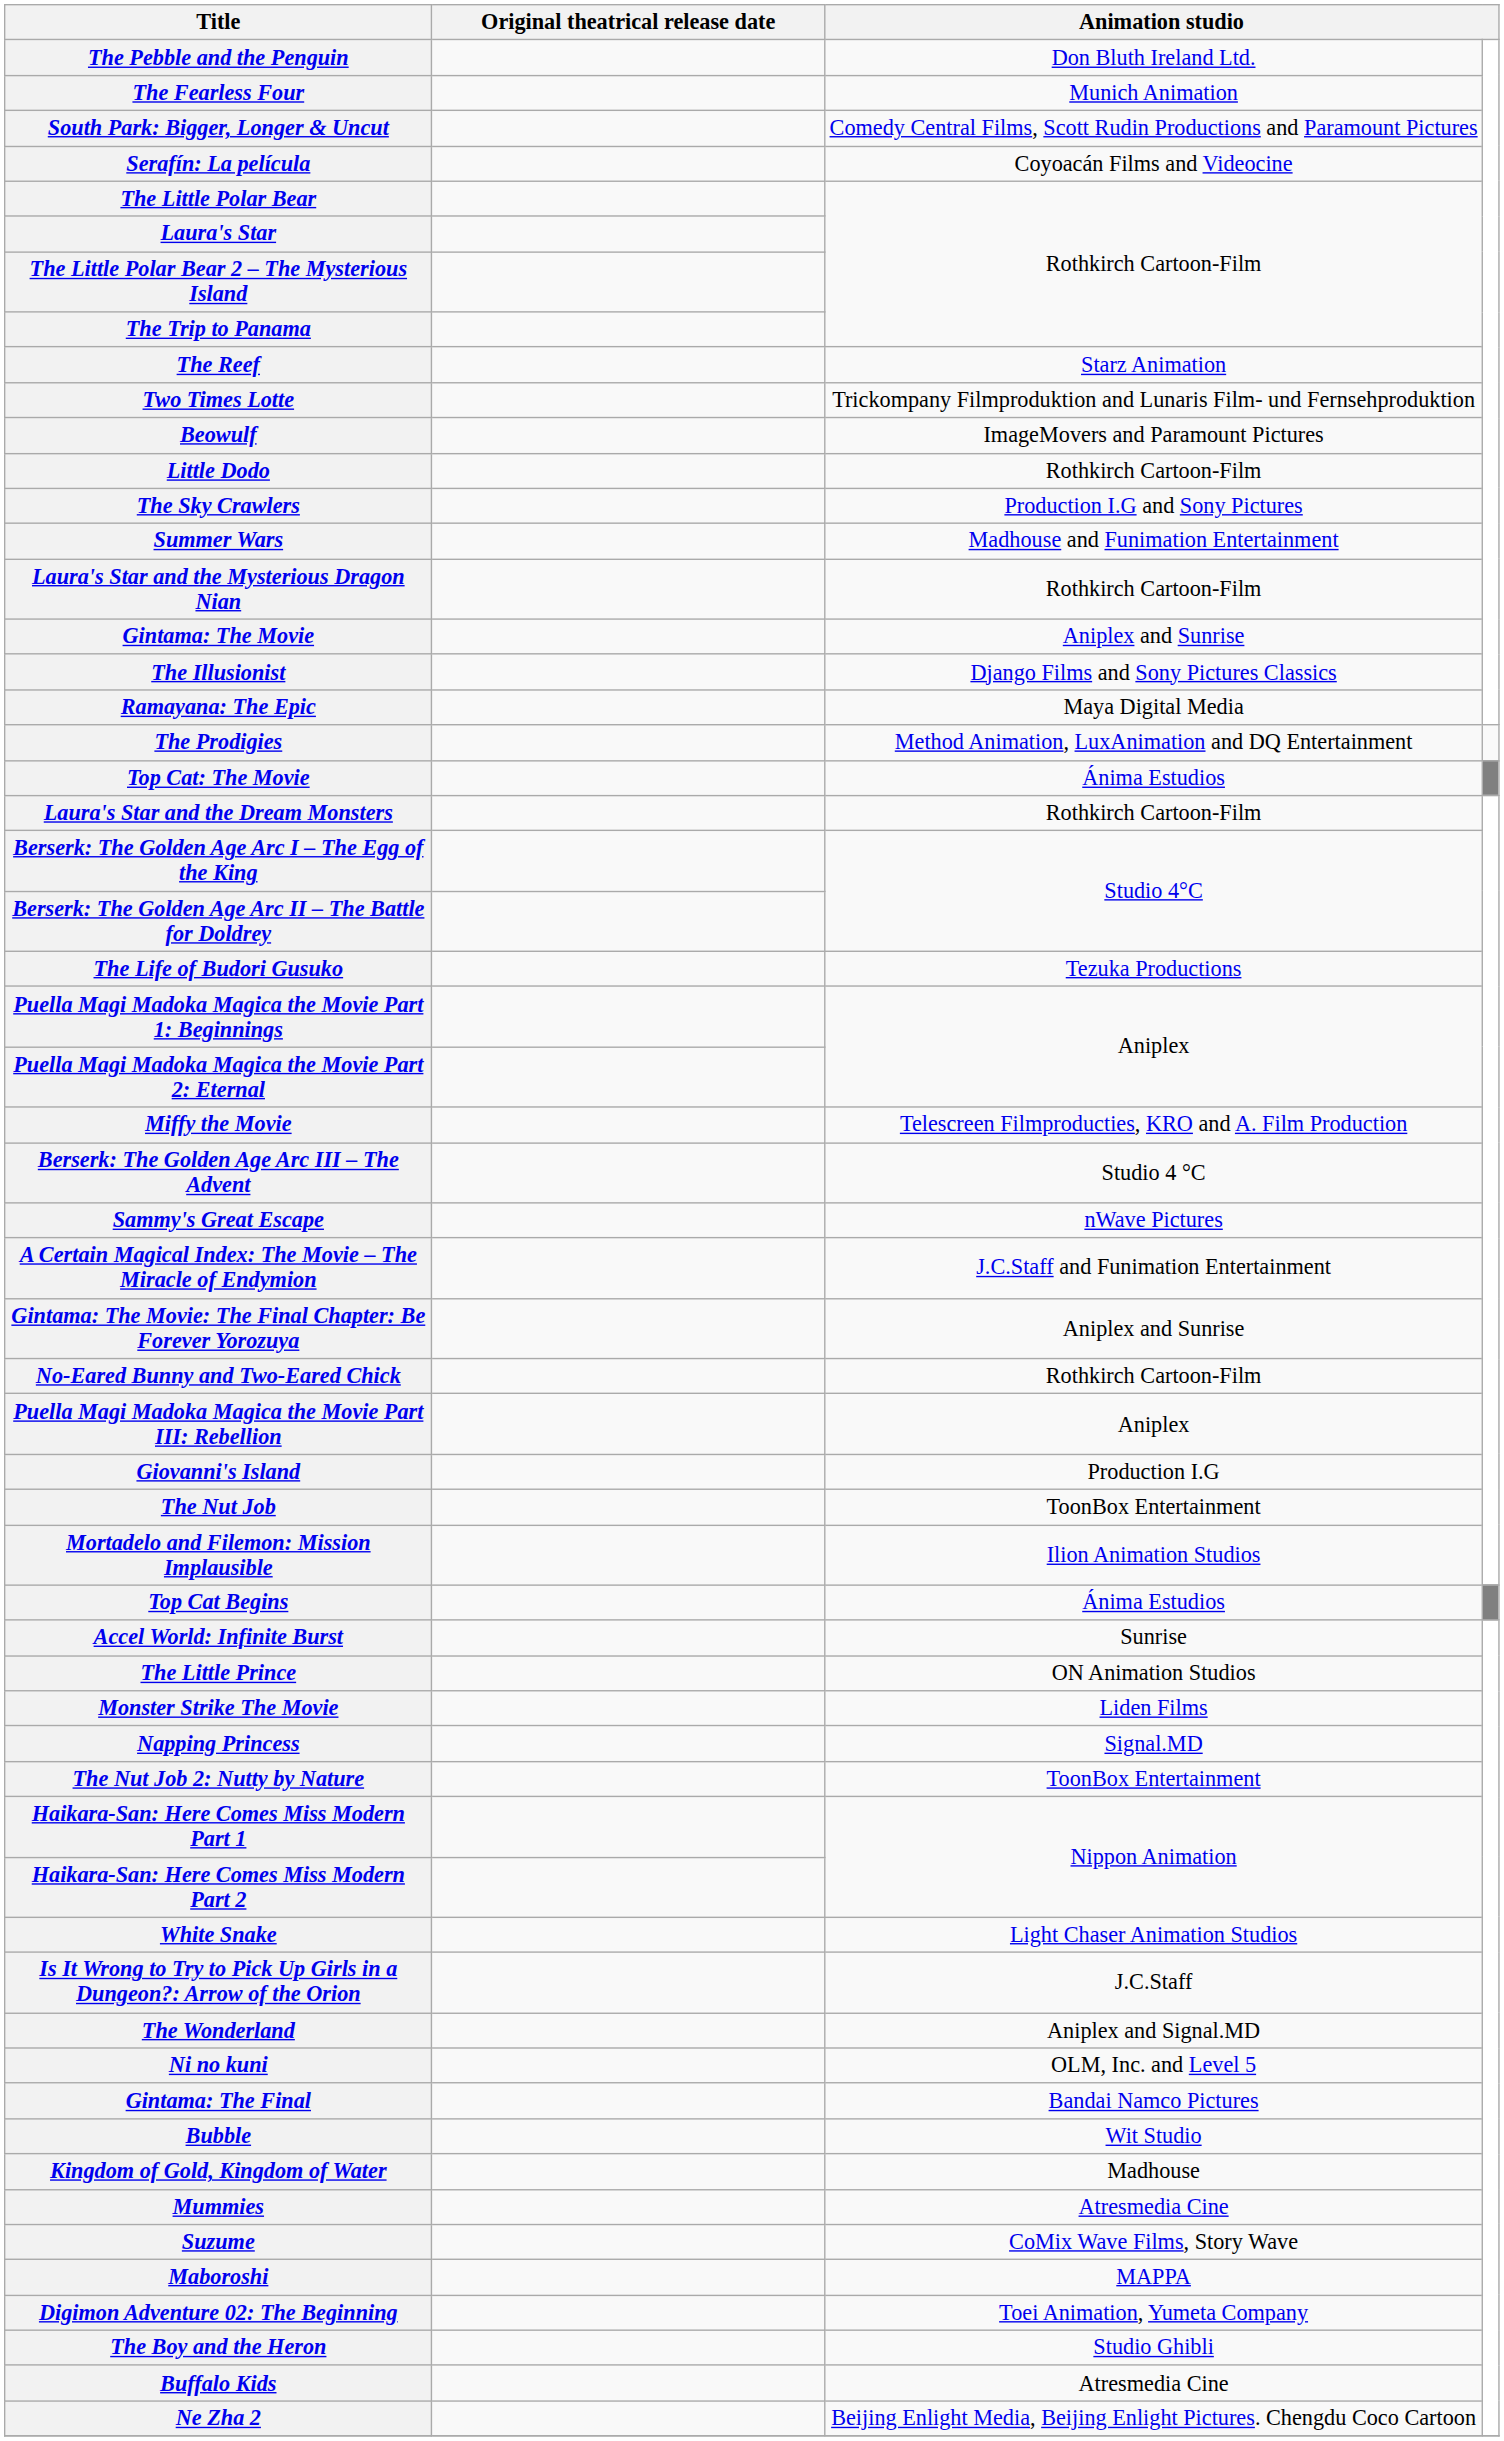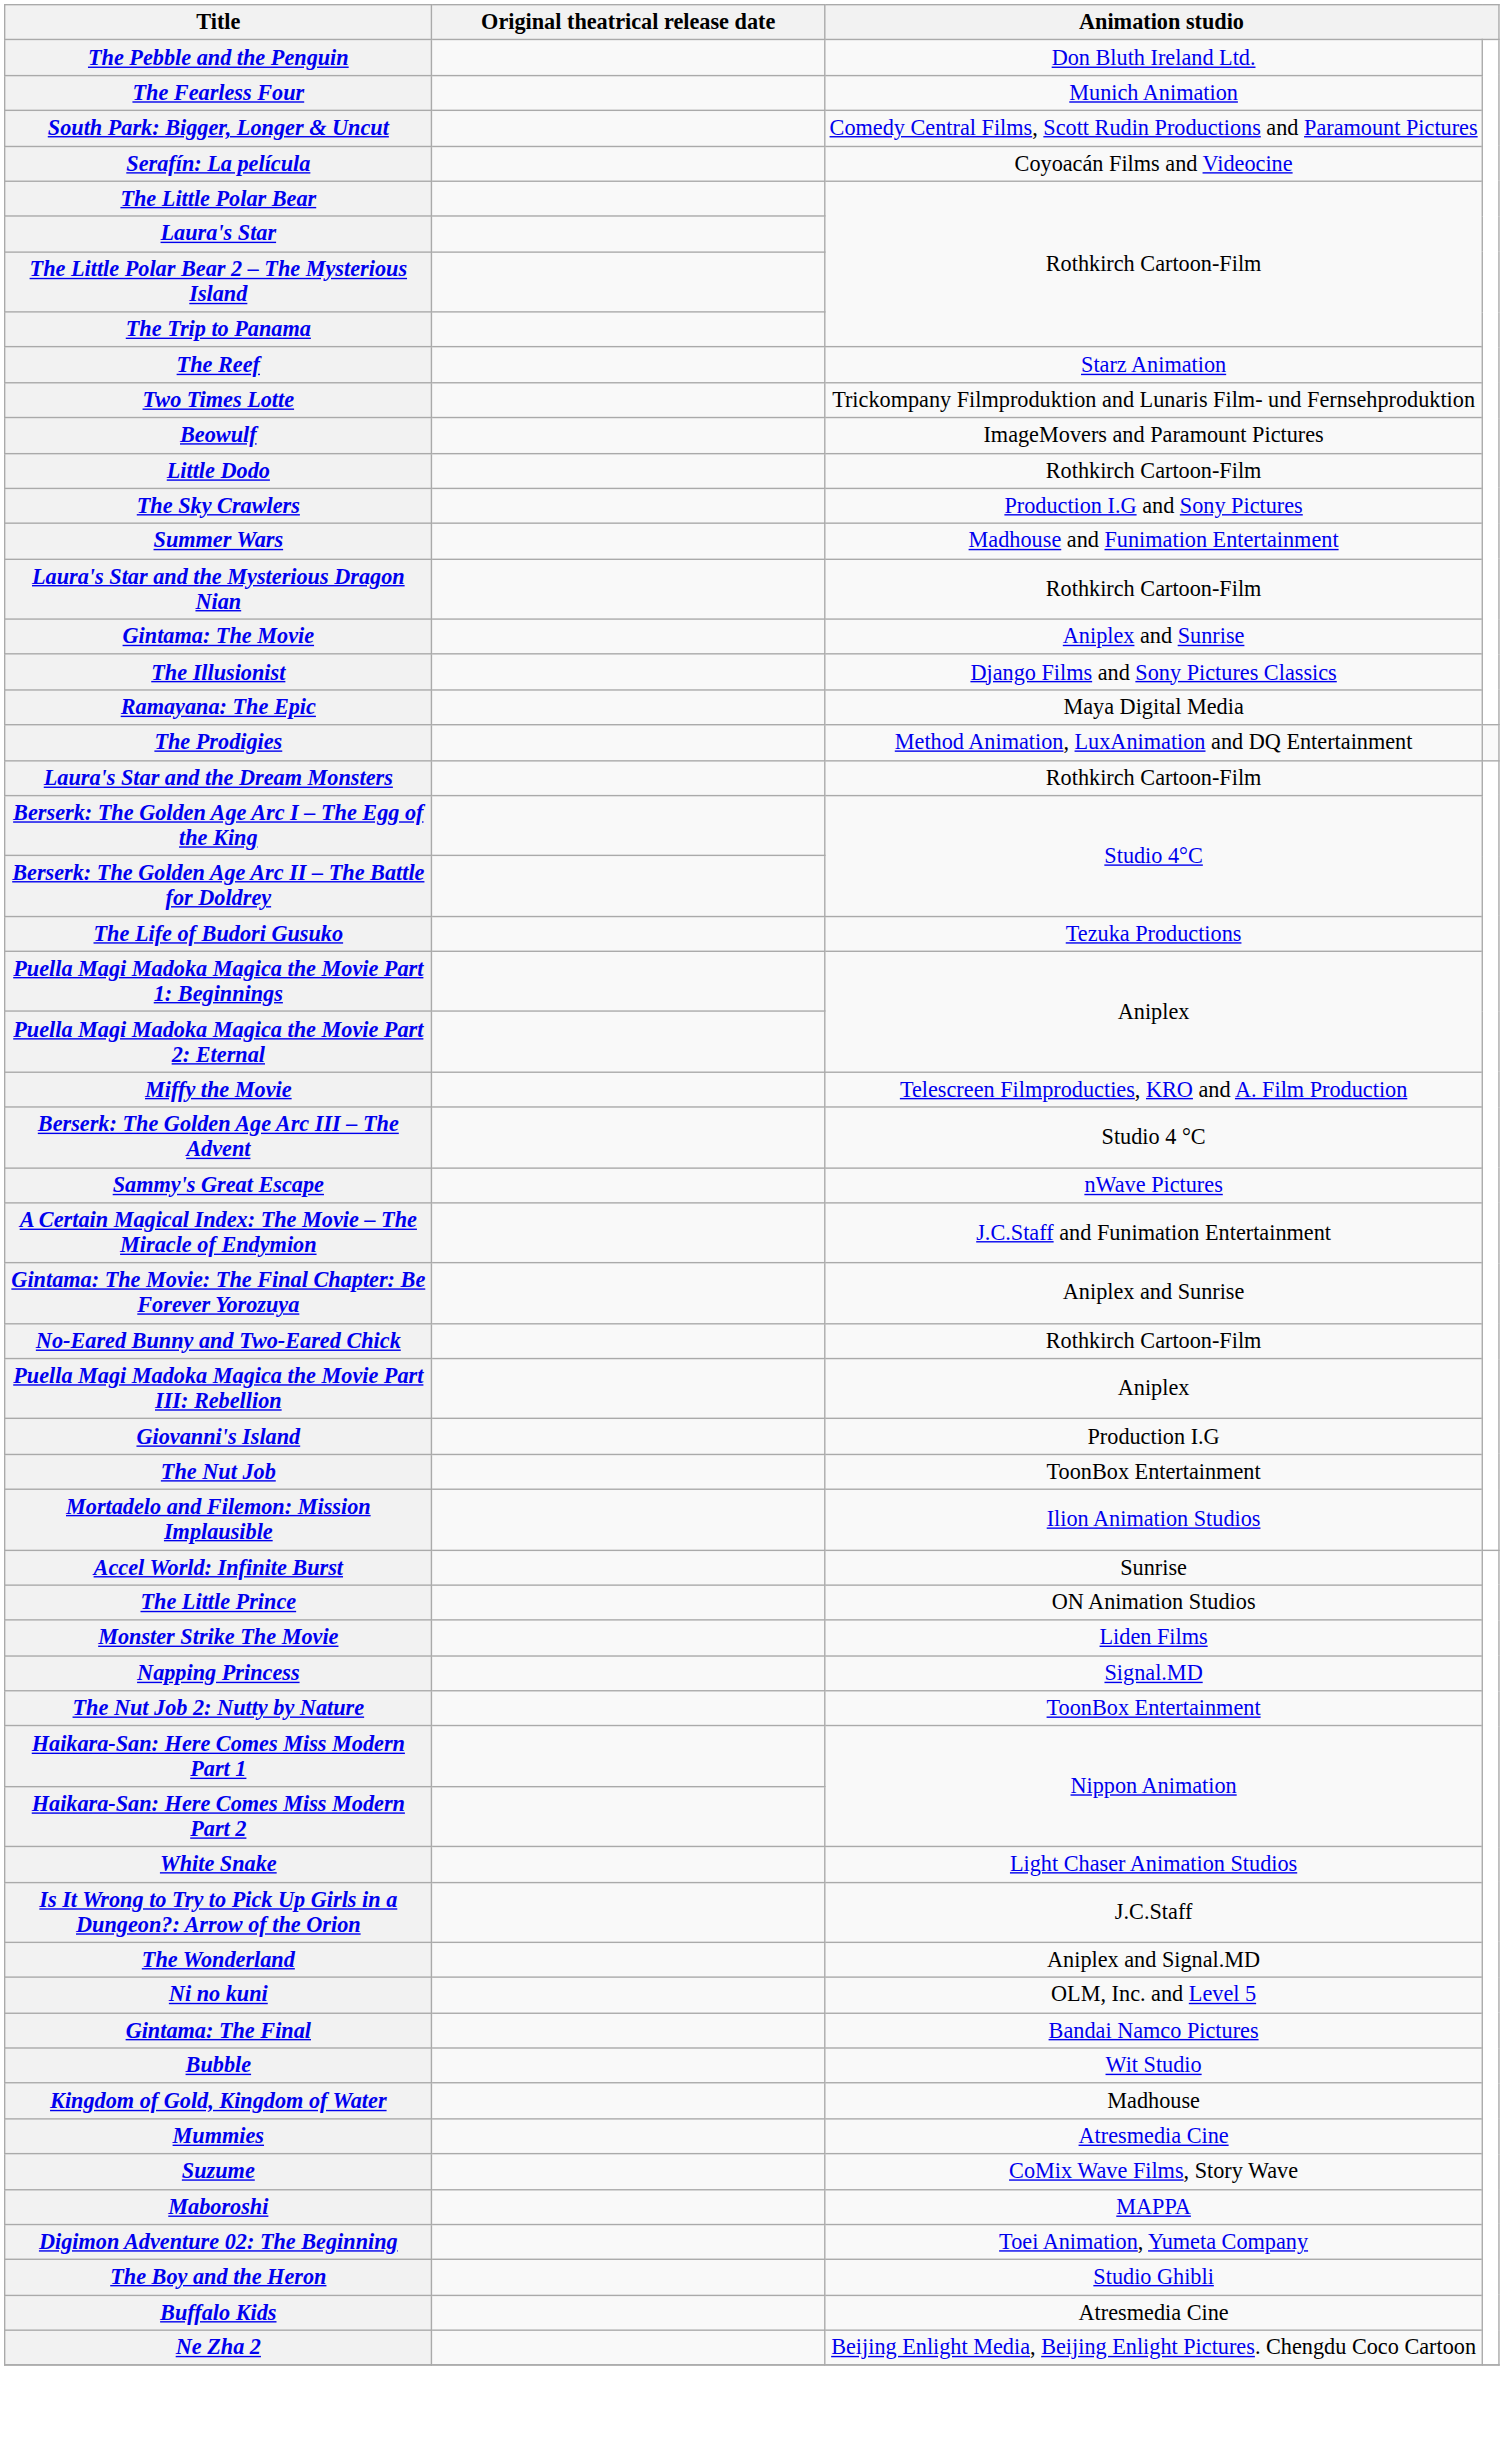 <table class="wikitable sortable plainrowheaders">
 <tr style="color:black">
 <th scope="col" style="width:300px;">Title</th>
 <th scope="col" style="width:275px;">Original theatrical release date</th>
 <th colspan="2" scope="col" style="padding:0 8px; width:225px;">Animation studio</th>
 </tr>
 <tr>
 <th scope="row"><em><a href='#'>The Pebble and the Penguin</a></em></th>
 <td></td>
 <td style="text-align:center;"><a href='#'>Don Bluth Ireland Ltd.</a></td>
 <td rowspan="18" style="background:white; "> </td>
 </tr>
 <tr>
 <th scope="row"><em><a href='#'>The Fearless Four</a></em></th>
 <td></td>
 <td style="text-align:center;"><a href='#'>Munich Animation</a></td>
 </tr>
 <tr>
 <th scope="row"><em><a href='#'>South Park: Bigger, Longer & Uncut</a></em></th>
 <td></td>
 <td style="text-align:center;"><a href='#'>Comedy Central Films</a>, <a href='#'>Scott Rudin Productions</a> and <a href='#'>Paramount Pictures</a></td>
 </tr>
 <tr>
 <th scope="row"><em><a href='#'>Serafín: La película</a></em></th>
 <td></td>
 <td style="text-align:center;">Coyoacán Films and <a href='#'>Videocine</a></td>
 </tr>
 <tr>
 <th scope="row"><em><a href='#'>The Little Polar Bear</a></em></th>
 <td> </td>
 <td rowspan="4" style="text-align:center;">Rothkirch Cartoon-Film</td>
 </tr>
 <tr>
 <th scope="row"><em><a href='#'>Laura's Star</a></em></th>
 <td> </td>
 </tr>
 <tr>
 <th scope="row"><em><a href='#'>The Little Polar Bear 2 – The Mysterious Island</a></em></th>
 <td> </td>
 </tr>
 <tr>
 <th scope="row"><em><a href='#'>The Trip to Panama</a></em></th>
 <td> </td>
 </tr>
 <tr>
 <th scope="row"><em><a href='#'>The Reef</a></em></th>
 <td> </td>
 <td style="text-align:center;"><a href='#'>Starz Animation</a></td>
 </tr>
 <tr>
 <th scope="row"><em><a href='#'>Two Times Lotte</a></em></th>
 <td></td>
 <td style="text-align:center;">Trickompany Filmproduktion and Lunaris Film- und Fernsehproduktion</td>
 </tr>
 <tr>
 <th scope="row"><em><a href='#'>Beowulf</a></em></th>
 <td> </td>
 <td style="text-align:center;">ImageMovers and Paramount Pictures</td>
 </tr>
 <tr>
 <th scope="row"><em><a href='#'>Little Dodo</a></em></th>
 <td></td>
 <td style="text-align:center;">Rothkirch Cartoon-Film</td>
 </tr>
 <tr>
 <th scope="row"><em><a href='#'>The Sky Crawlers</a></em></th>
 <td> </td>
 <td style="text-align:center;"><a href='#'>Production I.G</a> and <a href='#'>Sony Pictures</a></td>
 </tr>
 <tr>
 <th scope="row"><em><a href='#'>Summer Wars</a></em></th>
 <td> </td>
 <td style="text-align:center;"><a href='#'>Madhouse</a> and <a href='#'>Funimation Entertainment</a></td>
 </tr>
 <tr>
 <th scope="row"><em><a href='#'>Laura's Star and the Mysterious Dragon Nian</a></em></th>
 <td></td>
 <td style="text-align:center;">Rothkirch Cartoon-Film</td>
 </tr>
 <tr>
 <th scope="row"><em><a href='#'>Gintama: The Movie</a></em></th>
 <td> </td>
 <td style="text-align:center;"><a href='#'>Aniplex</a> and <a href='#'>Sunrise</a></td>
 </tr>
 <tr>
 <th scope="row"><em><a href='#'>The Illusionist</a></em></th>
 <td> </td>
 <td style="text-align:center;"><a href='#'>Django Films</a> and <a href='#'>Sony Pictures Classics</a></td>
 </tr>
 <tr>
 <th scope="row"><em><a href='#'>Ramayana: The Epic</a></em></th>
 <td></td>
 <td style="text-align:center;">Maya Digital Media</td>
 </tr>
 <tr>
 <th scope="row"><em><a href='#'>The Prodigies</a></em></th>
 <td> </td>
 <td style="text-align:center;"><a href='#'>Method Animation</a>, <a href='#'>LuxAnimation</a> and DQ Entertainment</td>
 </tr>
 <tr>
-<th scope="row"><em><a href='#'>Top Cat: The Movie</a></em></th>
-<td> </td>
-<td style="text-align:center;"><a href='#'>Ánima Estudios</a></td>
-<td style="background:grey; "> </td>
-</tr>
-<tr>
 <th scope="row"><em><a href='#'>Laura's Star and the Dream Monsters</a></em></th>
 <td></td>
 <td style="text-align:center;">Rothkirch Cartoon-Film</td>
 <td rowspan="16" style="background:white; "> </td>
 </tr>
 <tr>
 <th scope="row"><em><a href='#'>Berserk: The Golden Age Arc I – The Egg of the King</a></em></th>
 <td></td>
 <td rowspan="2" style="text-align:center;"><a href='#'>Studio 4°C</a></td>
 </tr>
 <tr>
 <th scope="row"><em><a href='#'>Berserk: The Golden Age Arc II – The Battle for Doldrey</a></em></th>
 <td></td>
 </tr>
 <tr>
 <th scope="row"><em><a href='#'>The Life of Budori Gusuko</a></em></th>
 <td></td>
 <td style="text-align:center;"><a href='#'>Tezuka Productions</a></td>
 </tr>
 <tr>
 <th scope="row"><em><a href='#'>Puella Magi Madoka Magica the Movie Part 1: Beginnings</a></em></th>
 <td> </td>
 <td rowspan="2" style="text-align:center;">Aniplex</td>
 </tr>
 <tr>
 <th scope="row"><em><a href='#'>Puella Magi Madoka Magica the Movie Part 2: Eternal</a></em></th>
 <td> </td>
 </tr>
 <tr>
 <th scope="row"><em><a href='#'>Miffy the Movie</a></em></th>
 <td></td>
 <td style="text-align:center;"><a href='#'>Telescreen Filmproducties</a>, <a href='#'>KRO</a> and <a href='#'>A. Film Production</a></td>
 </tr>
 <tr>
 <th scope="row"><em><a href='#'>Berserk: The Golden Age Arc III – The Advent</a></em></th>
 <td></td>
 <td style="text-align:center;">Studio 4 °C</td>
 </tr>
 <tr>
 <th scope="row"><em><a href='#'>Sammy's Great Escape</a></em></th>
 <td> </td>
 <td style="text-align:center;"><a href='#'>nWave Pictures</a></td>
 </tr>
 <tr>
 <th scope="row"><em><a href='#'>A Certain Magical Index: The Movie – The Miracle of Endymion</a></em></th>
 <td> </td>
 <td style="text-align:center;"><a href='#'>J.C.Staff</a> and Funimation Entertainment</td>
 </tr>
 <tr>
 <th scope="row"><em><a href='#'>Gintama: The Movie: The Final Chapter: Be Forever Yorozuya</a></em></th>
 <td> </td>
 <td style="text-align:center;">Aniplex and Sunrise</td>
 </tr>
 <tr>
 <th scope="row"><em><a href='#'>No-Eared Bunny and Two-Eared Chick</a></em></th>
 <td></td>
 <td style="text-align:center;">Rothkirch Cartoon-Film</td>
 </tr>
 <tr>
 <th scope="row"><em><a href='#'>Puella Magi Madoka Magica the Movie Part III: Rebellion</a></em></th>
 <td> </td>
 <td style="text-align:center;">Aniplex</td>
 </tr>
 <tr>
 <th scope="row"><em><a href='#'>Giovanni's Island</a></em></th>
 <td></td>
 <td style="text-align:center;">Production I.G</td>
 </tr>
 <tr>
 <th scope="row"><em><a href='#'>The Nut Job</a></em></th>
 <td> </td>
 <td style="text-align:center;">ToonBox Entertainment</td>
 </tr>
 <tr>
 <th scope="row"><em><a href='#'>Mortadelo and Filemon: Mission Implausible</a></em></th>
 <td></td>
 <td style="text-align:center;"><a href='#'>Ilion Animation Studios</a></td>
-</tr>
-<tr>
-<th scope="row"><em><a href='#'>Top Cat Begins</a></em></th>
-<td> </td>
-<td style="text-align:center;"><a href='#'>Ánima Estudios</a></td>
-<td style="background:grey; "> </td>
 </tr>
 <tr>
 <th scope="row"><em><a href='#'>Accel World: Infinite Burst</a></em></th>
 <td> </td>
 <td style="text-align:center;">Sunrise</td>
 <td rowspan="21" style="background:white; "> </td>
 </tr>
 <tr>
 <th scope="row"><em><a href='#'>The Little Prince</a></em></th>
 <td> </td>
 <td style="text-align:center;">ON Animation Studios</td>
 </tr>
 <tr>
 <th scope="row"><em><a href='#'>Monster Strike The Movie</a></em></th>
 <td> </td>
 <td style="text-align:center;"><a href='#'>Liden Films</a></td>
 </tr>
 <tr>
 <th scope="row"><em><a href='#'>Napping Princess</a></em></th>
 <td> </td>
 <td style="text-align:center;"><a href='#'>Signal.MD</a></td>
 </tr>
 <tr>
 <th scope="row"><em><a href='#'>The Nut Job 2: Nutty by Nature</a></em></th>
 <td> </td>
 <td style="text-align:center;"><a href='#'>ToonBox Entertainment</a></td>
 </tr>
 <tr>
 <th scope="row"><em><a href='#'>Haikara-San: Here Comes Miss Modern Part 1</a></em></th>
 <td></td>
 <td rowspan="2" style="text-align:center;"><a href='#'>Nippon Animation</a></td>
 </tr>
 <tr>
 <th scope="row"><em><a href='#'>Haikara-San: Here Comes Miss Modern Part 2</a></em></th>
 <td></td>
 </tr>
 <tr>
 <th scope="row"><em><a href='#'>White Snake</a></em></th>
 <td></td>
 <td style="text-align:center;"><a href='#'>Light Chaser Animation Studios</a></td>
 </tr>
 <tr>
 <th scope="row"><em><a href='#'>Is It Wrong to Try to Pick Up Girls in a Dungeon?: Arrow of the Orion</a></em></th>
 <td></td>
 <td style="text-align:center;">J.C.Staff</td>
 </tr>
 <tr>
 <th scope="row"><em><a href='#'>The Wonderland</a></em></th>
 <td></td>
 <td style="text-align:center;">Aniplex and Signal.MD</td>
 </tr>
 <tr>
 <th scope="row"><em><a href='#'>Ni no kuni</a></em></th>
 <td></td>
 <td style="text-align:center;">OLM, Inc. and <a href='#'>Level 5</a></td>
 </tr>
 <tr>
 <th scope="row"><em><a href='#'>Gintama: The Final</a></em></th>
 <td> </td>
 <td style="text-align:center;"><a href='#'>Bandai Namco Pictures</a></td>
 </tr>
 <tr>
 <th scope="row"><em><a href='#'>Bubble</a></em></th>
 <td></td>
 <td style="text-align:center;"><a href='#'>Wit Studio</a></td>
 </tr>
 <tr>
 <th scope="row"><em><a href='#'>Kingdom of Gold, Kingdom of Water</a></em></th>
 <td></td>
 <td style="text-align:center;">Madhouse</td>
 </tr>
 <tr>
 <th scope="row"><em><a href='#'>Mummies</a></em></th>
 <td></td>
 <td style="text-align:center;"><a href='#'>Atresmedia Cine</a></td>
 </tr>
 <tr>
 <th scope="row"><em><a href='#'>Suzume</a></em></th>
 <td></td>
 <td style="text-align:center;"><a href='#'>CoMix Wave Films</a>, Story Wave</td>
 </tr>
 <tr>
 <th scope="row"><em><a href='#'>Maboroshi</a></em></th>
 <td></td>
 <td style="text-align:center;"><a href='#'>MAPPA</a></td>
 </tr>
 <tr>
 <th scope="row"><em><a href='#'>Digimon Adventure 02: The Beginning</a></em></th>
 <td></td>
 <td style="text-align:center;"><a href='#'>Toei Animation</a>, <a href='#'>Yumeta Company</a></td>
 </tr>
 <tr>
 <th scope="row"><em><a href='#'>The Boy and the Heron</a></em></th>
 <td></td>
 <td style="text-align:center;"><a href='#'>Studio Ghibli</a></td>
 </tr>
 <tr>
 <th scope="row"><em><a href='#'>Buffalo Kids</a></em></th>
 <td></td>
 <td style="text-align:center;">Atresmedia Cine</td>
 </tr>
 <tr>
 <th scope="row"><em><a href='#'>Ne Zha 2</a></em></th>
 <td></td>
 <td style="text-align:center;"><a href='#'>Beijing Enlight Media</a>, <a href='#'>Beijing Enlight Pictures</a>. Chengdu Coco Cartoon</td>
 </tr>
 <tr>
 </tr>
 </table>
